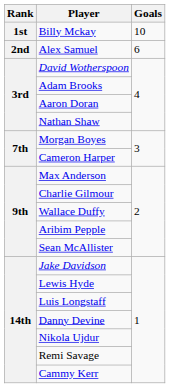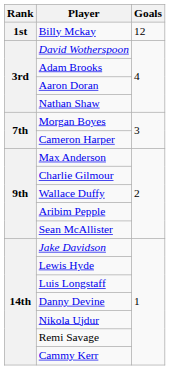 <table class="wikitable">
 <tr>
 <th>Rank</th>
 <th>Player</th>
 <th>Goals</th>
 </tr>
 <tr>
 <th>1st</th>
 <td> <a href='#'>Billy Mckay</a></td>
-<td>10</td>
-</tr>
-<tr>
-<th>2nd</th>
-<td> <a href='#'>Alex Samuel</a></td>
-<td>6</td>
+<td>12</td>
 </tr>
 <tr>
 <th rowspan="4">3rd</th>
 <td><em> <a href='#'>David Wotherspoon</a></em></td>
 <td rowspan="4">4</td>
 </tr>
 <tr>
 <td> <a href='#'>Adam Brooks</a></td>
 </tr>
 <tr>
 <td> <a href='#'>Aaron Doran</a></td>
 </tr>
 <tr>
 <td> <a href='#'>Nathan Shaw</a></td>
 </tr>
 <tr>
 <th rowspan="2">7th</th>
 <td> <a href='#'>Morgan Boyes</a></td>
 <td rowspan="2">3</td>
 </tr>
 <tr>
 <td> <a href='#'>Cameron Harper</a></td>
 </tr>
 <tr>
 <th rowspan="5">9th</th>
 <td> <a href='#'>Max Anderson</a></td>
 <td rowspan="5">2</td>
 </tr>
 <tr>
 <td> <a href='#'>Charlie Gilmour</a></td>
 </tr>
 <tr>
 <td> <a href='#'>Wallace Duffy</a></td>
 </tr>
 <tr>
 <td> <a href='#'>Aribim Pepple</a></td>
 </tr>
 <tr>
 <td><em></em> <a href='#'>Sean McAllister</a></td>
 </tr>
 <tr>
 <th rowspan="7">14th</th>
 <td><em> <a href='#'>Jake Davidson</a></em></td>
 <td rowspan="7">1</td>
 </tr>
 <tr>
 <td> <a href='#'>Lewis Hyde</a></td>
 </tr>
 <tr>
 <td> <a href='#'>Luis Longstaff</a></td>
 </tr>
 <tr>
 <td> <a href='#'>Danny Devine</a></td>
 </tr>
 <tr>
 <td> <a href='#'>Nikola Ujdur</a></td>
 </tr>
 <tr>
 <td> Remi Savage</td>
 </tr>
 <tr>
 <td> <a href='#'>Cammy Kerr</a></td>
 </tr>
 </table>
